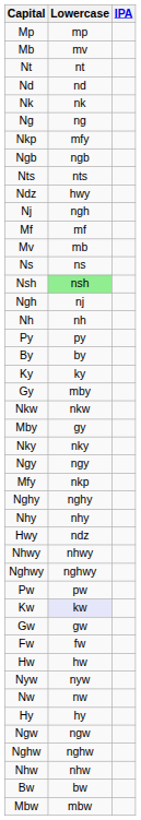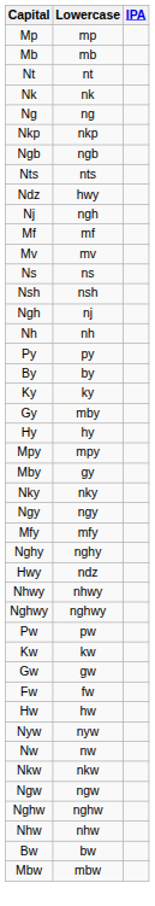 <table class="wikitable" style="text-align:center">
 <tr>
 <th>Capital</th>
 <th>Lowercase</th>
 <th><a href='#'>IPA</a></th>
 </tr>
 <tr>
 <td>Mp</td>
 <td>mp</td>
 <td></td>
 </tr>
 <tr>
 <td>Mb</td>
-<td>mv</td>
+<td>mb</td>
 <td></td>
 </tr>
 <tr>
 <td>Nt</td>
 <td>nt</td>
-<td></td>
-</tr>
-<tr>
-<td>Nd</td>
-<td>nd</td>
 <td></td>
 </tr>
 <tr>
 <td>Nk</td>
 <td>nk</td>
 <td></td>
 </tr>
 <tr>
 <td>Ng</td>
 <td>ng</td>
 <td></td>
 </tr>
 <tr>
 <td>Nkp</td>
-<td>mfy</td>
+<td>nkp</td>
 <td></td>
 </tr>
 <tr>
 <td>Ngb</td>
 <td>ngb</td>
 <td></td>
 </tr>
 <tr>
 <td>Nts</td>
 <td>nts</td>
 <td></td>
 </tr>
 <tr>
 <td>Ndz</td>
 <td>hwy</td>
 <td></td>
 </tr>
 <tr>
 <td>Nj</td>
 <td>ngh</td>
 <td></td>
 </tr>
 <tr>
 <td>Mf</td>
 <td>mf</td>
 <td></td>
 </tr>
 <tr>
 <td>Mv</td>
-<td>mb</td>
+<td>mv</td>
 <td></td>
 </tr>
 <tr>
 <td>Ns</td>
 <td>ns</td>
 <td></td>
 </tr>
 <tr>
 <td>Nsh</td>
-<td style="background: lightgreen;">nsh</td>
+<td>nsh</td>
 <td></td>
 </tr>
 <tr>
 <td>Ngh</td>
 <td>nj</td>
 <td></td>
 </tr>
 <tr>
 <td>Nh</td>
 <td>nh</td>
 <td></td>
 </tr>
 <tr>
 <td>Py</td>
 <td>py</td>
 <td></td>
 </tr>
 <tr>
 <td>By</td>
 <td>by</td>
 <td></td>
 </tr>
 <tr>
 <td>Ky</td>
 <td>ky</td>
 <td></td>
 </tr>
 <tr>
 <td>Gy</td>
 <td>mby</td>
 <td></td>
 </tr>
 <tr>
-<td>Nkw</td>
-<td>nkw</td>
+<td>Hy</td>
+<td>hy</td>
+<td></td>
+</tr>
+<tr>
+<td>Mpy</td>
+<td>mpy</td>
 <td></td>
 </tr>
 <tr>
 <td>Mby</td>
 <td>gy</td>
 <td></td>
 </tr>
 <tr>
 <td>Nky</td>
 <td>nky</td>
 <td></td>
 </tr>
 <tr>
 <td>Ngy</td>
 <td>ngy</td>
 <td></td>
 </tr>
 <tr>
 <td>Mfy</td>
-<td>nkp</td>
+<td>mfy</td>
 <td></td>
 </tr>
 <tr>
 <td>Nghy</td>
 <td>nghy</td>
-<td></td>
-</tr>
-<tr>
-<td>Nhy</td>
-<td>nhy</td>
 <td></td>
 </tr>
 <tr>
 <td>Hwy</td>
 <td>ndz</td>
 <td></td>
 </tr>
 <tr>
 <td>Nhwy</td>
 <td>nhwy</td>
 <td></td>
 </tr>
 <tr>
 <td>Nghwy</td>
 <td>nghwy</td>
 <td></td>
 </tr>
 <tr>
 <td>Pw</td>
 <td>pw</td>
 <td></td>
 </tr>
 <tr>
 <td>Kw</td>
-<td style="background: lavender;">kw</td>
+<td>kw</td>
 <td></td>
 </tr>
 <tr>
 <td>Gw</td>
 <td>gw</td>
 <td></td>
 </tr>
 <tr>
 <td>Fw</td>
 <td>fw</td>
 <td></td>
 </tr>
 <tr>
 <td>Hw</td>
 <td>hw</td>
 <td></td>
 </tr>
 <tr>
 <td>Nyw</td>
 <td>nyw</td>
 <td></td>
 </tr>
 <tr>
 <td>Nw</td>
 <td>nw</td>
 <td></td>
 </tr>
 <tr>
-<td>Hy</td>
-<td>hy</td>
+<td>Nkw</td>
+<td>nkw</td>
 <td></td>
 </tr>
 <tr>
 <td>Ngw</td>
 <td>ngw</td>
 <td></td>
 </tr>
 <tr>
 <td>Nghw</td>
 <td>nghw</td>
 <td></td>
 </tr>
 <tr>
 <td>Nhw</td>
 <td>nhw</td>
 <td></td>
 </tr>
 <tr>
 <td>Bw</td>
 <td>bw</td>
 <td></td>
 </tr>
 <tr>
 <td>Mbw</td>
 <td>mbw</td>
 <td></td>
 </tr>
 </table>
